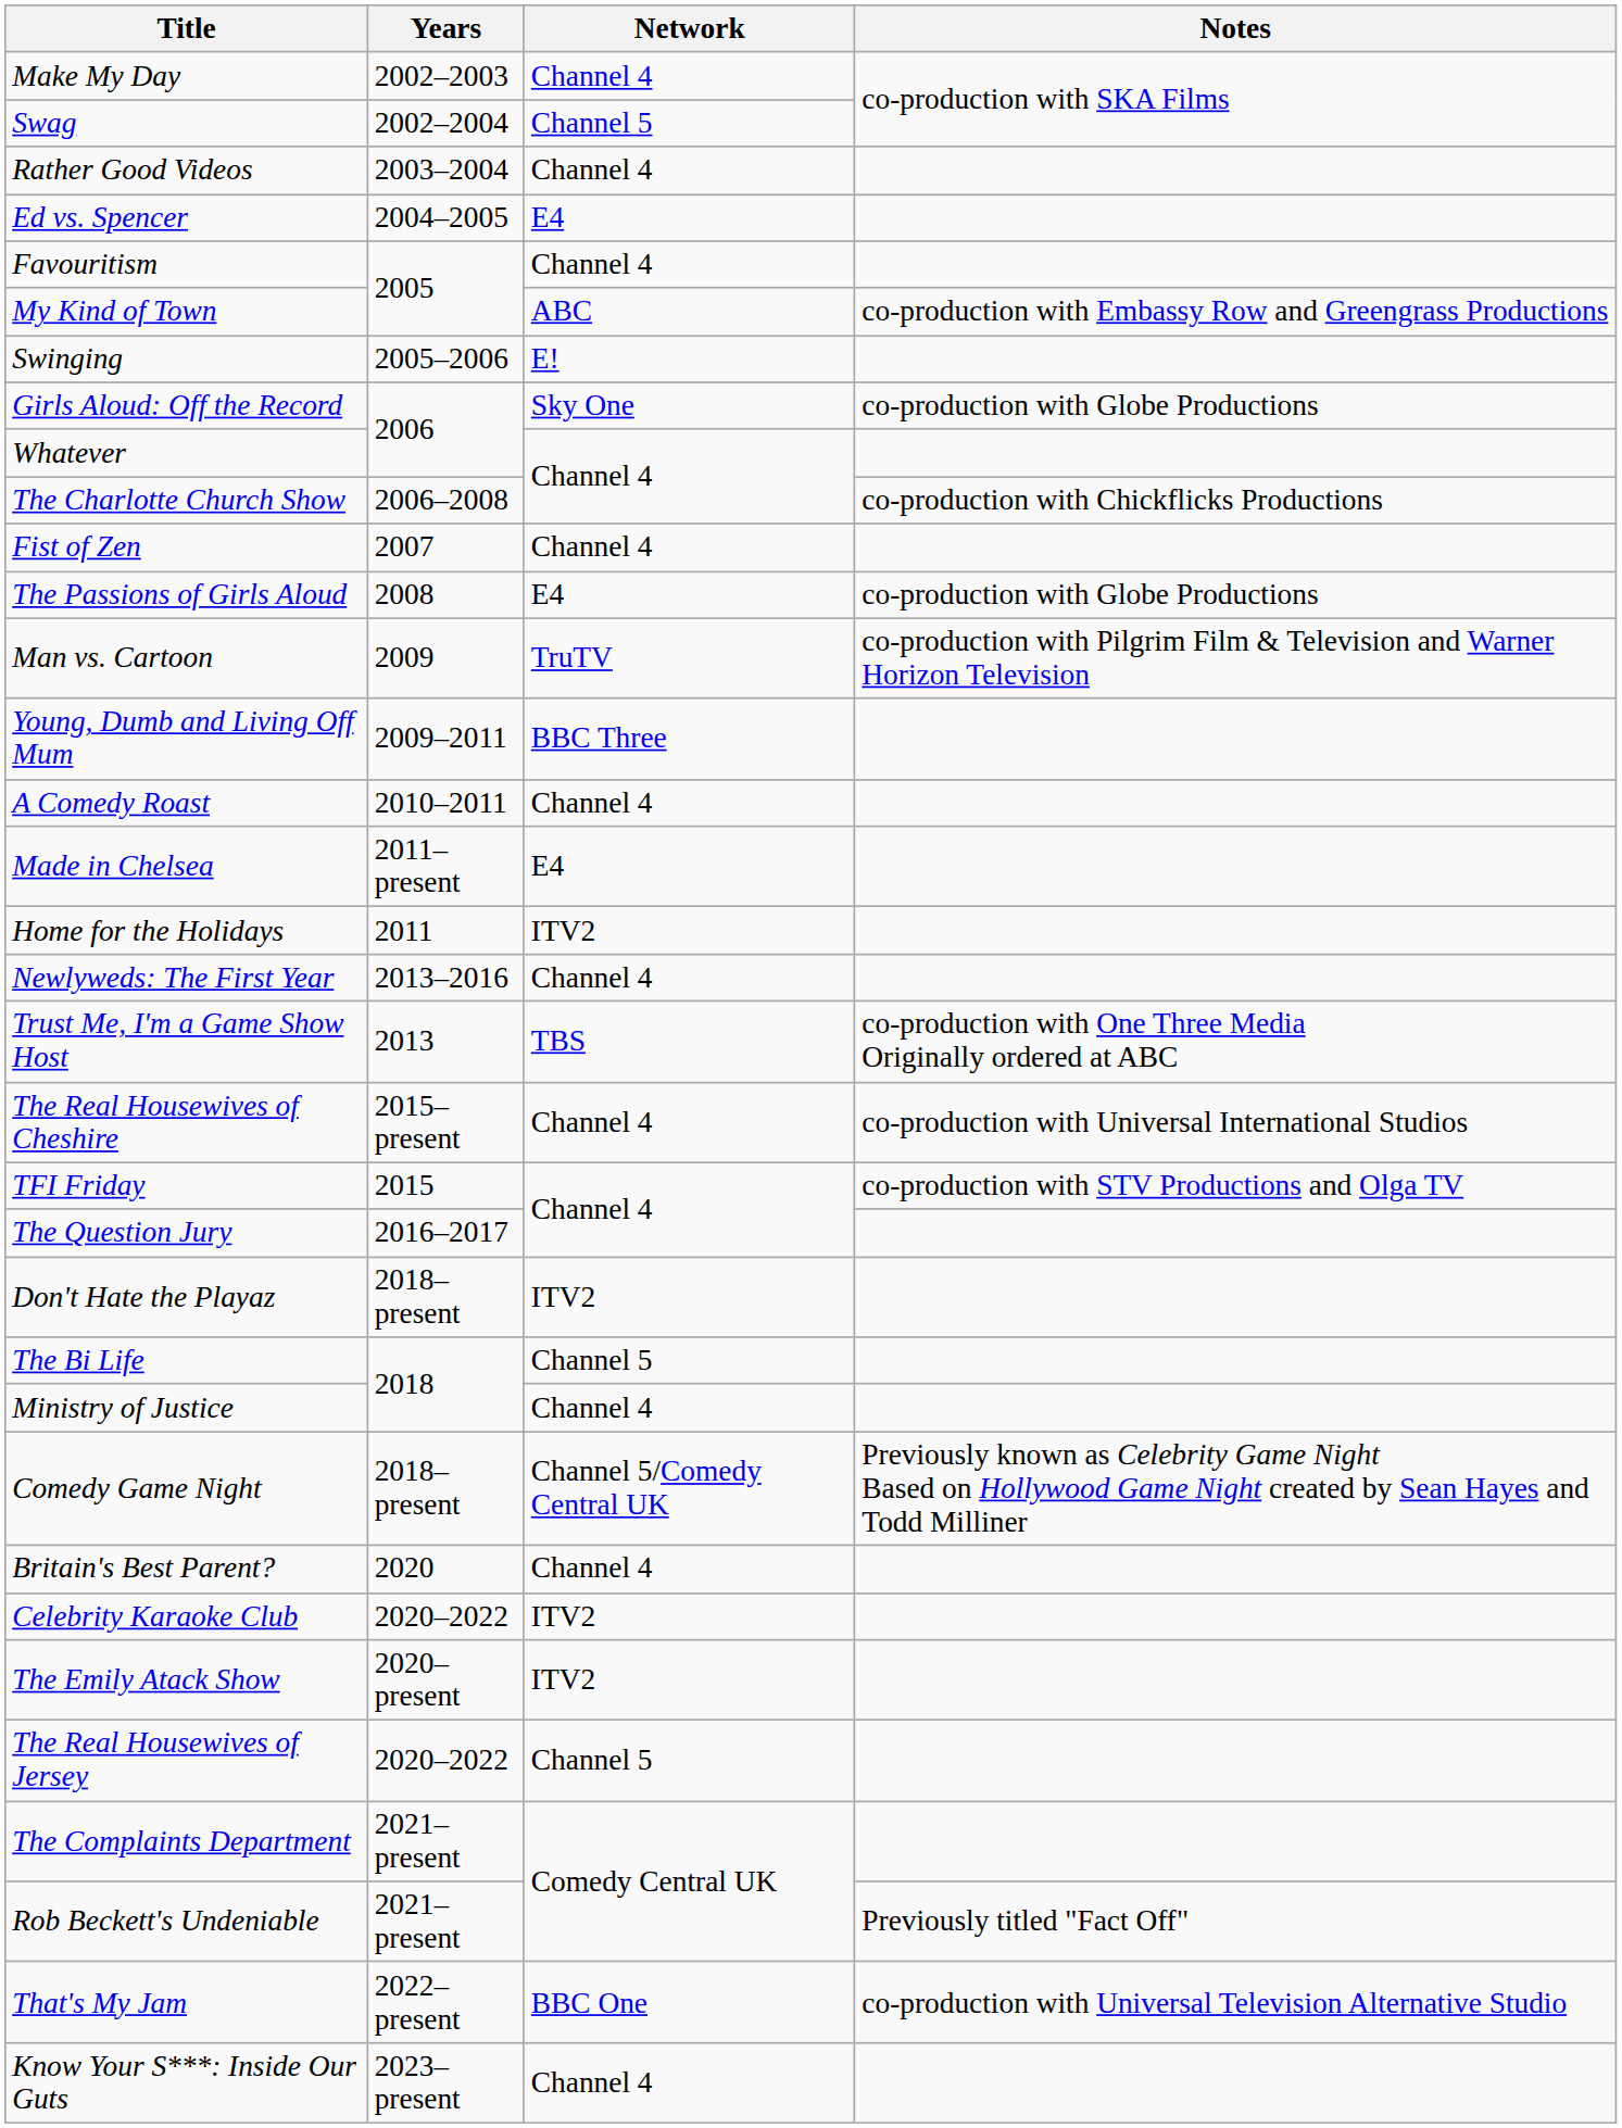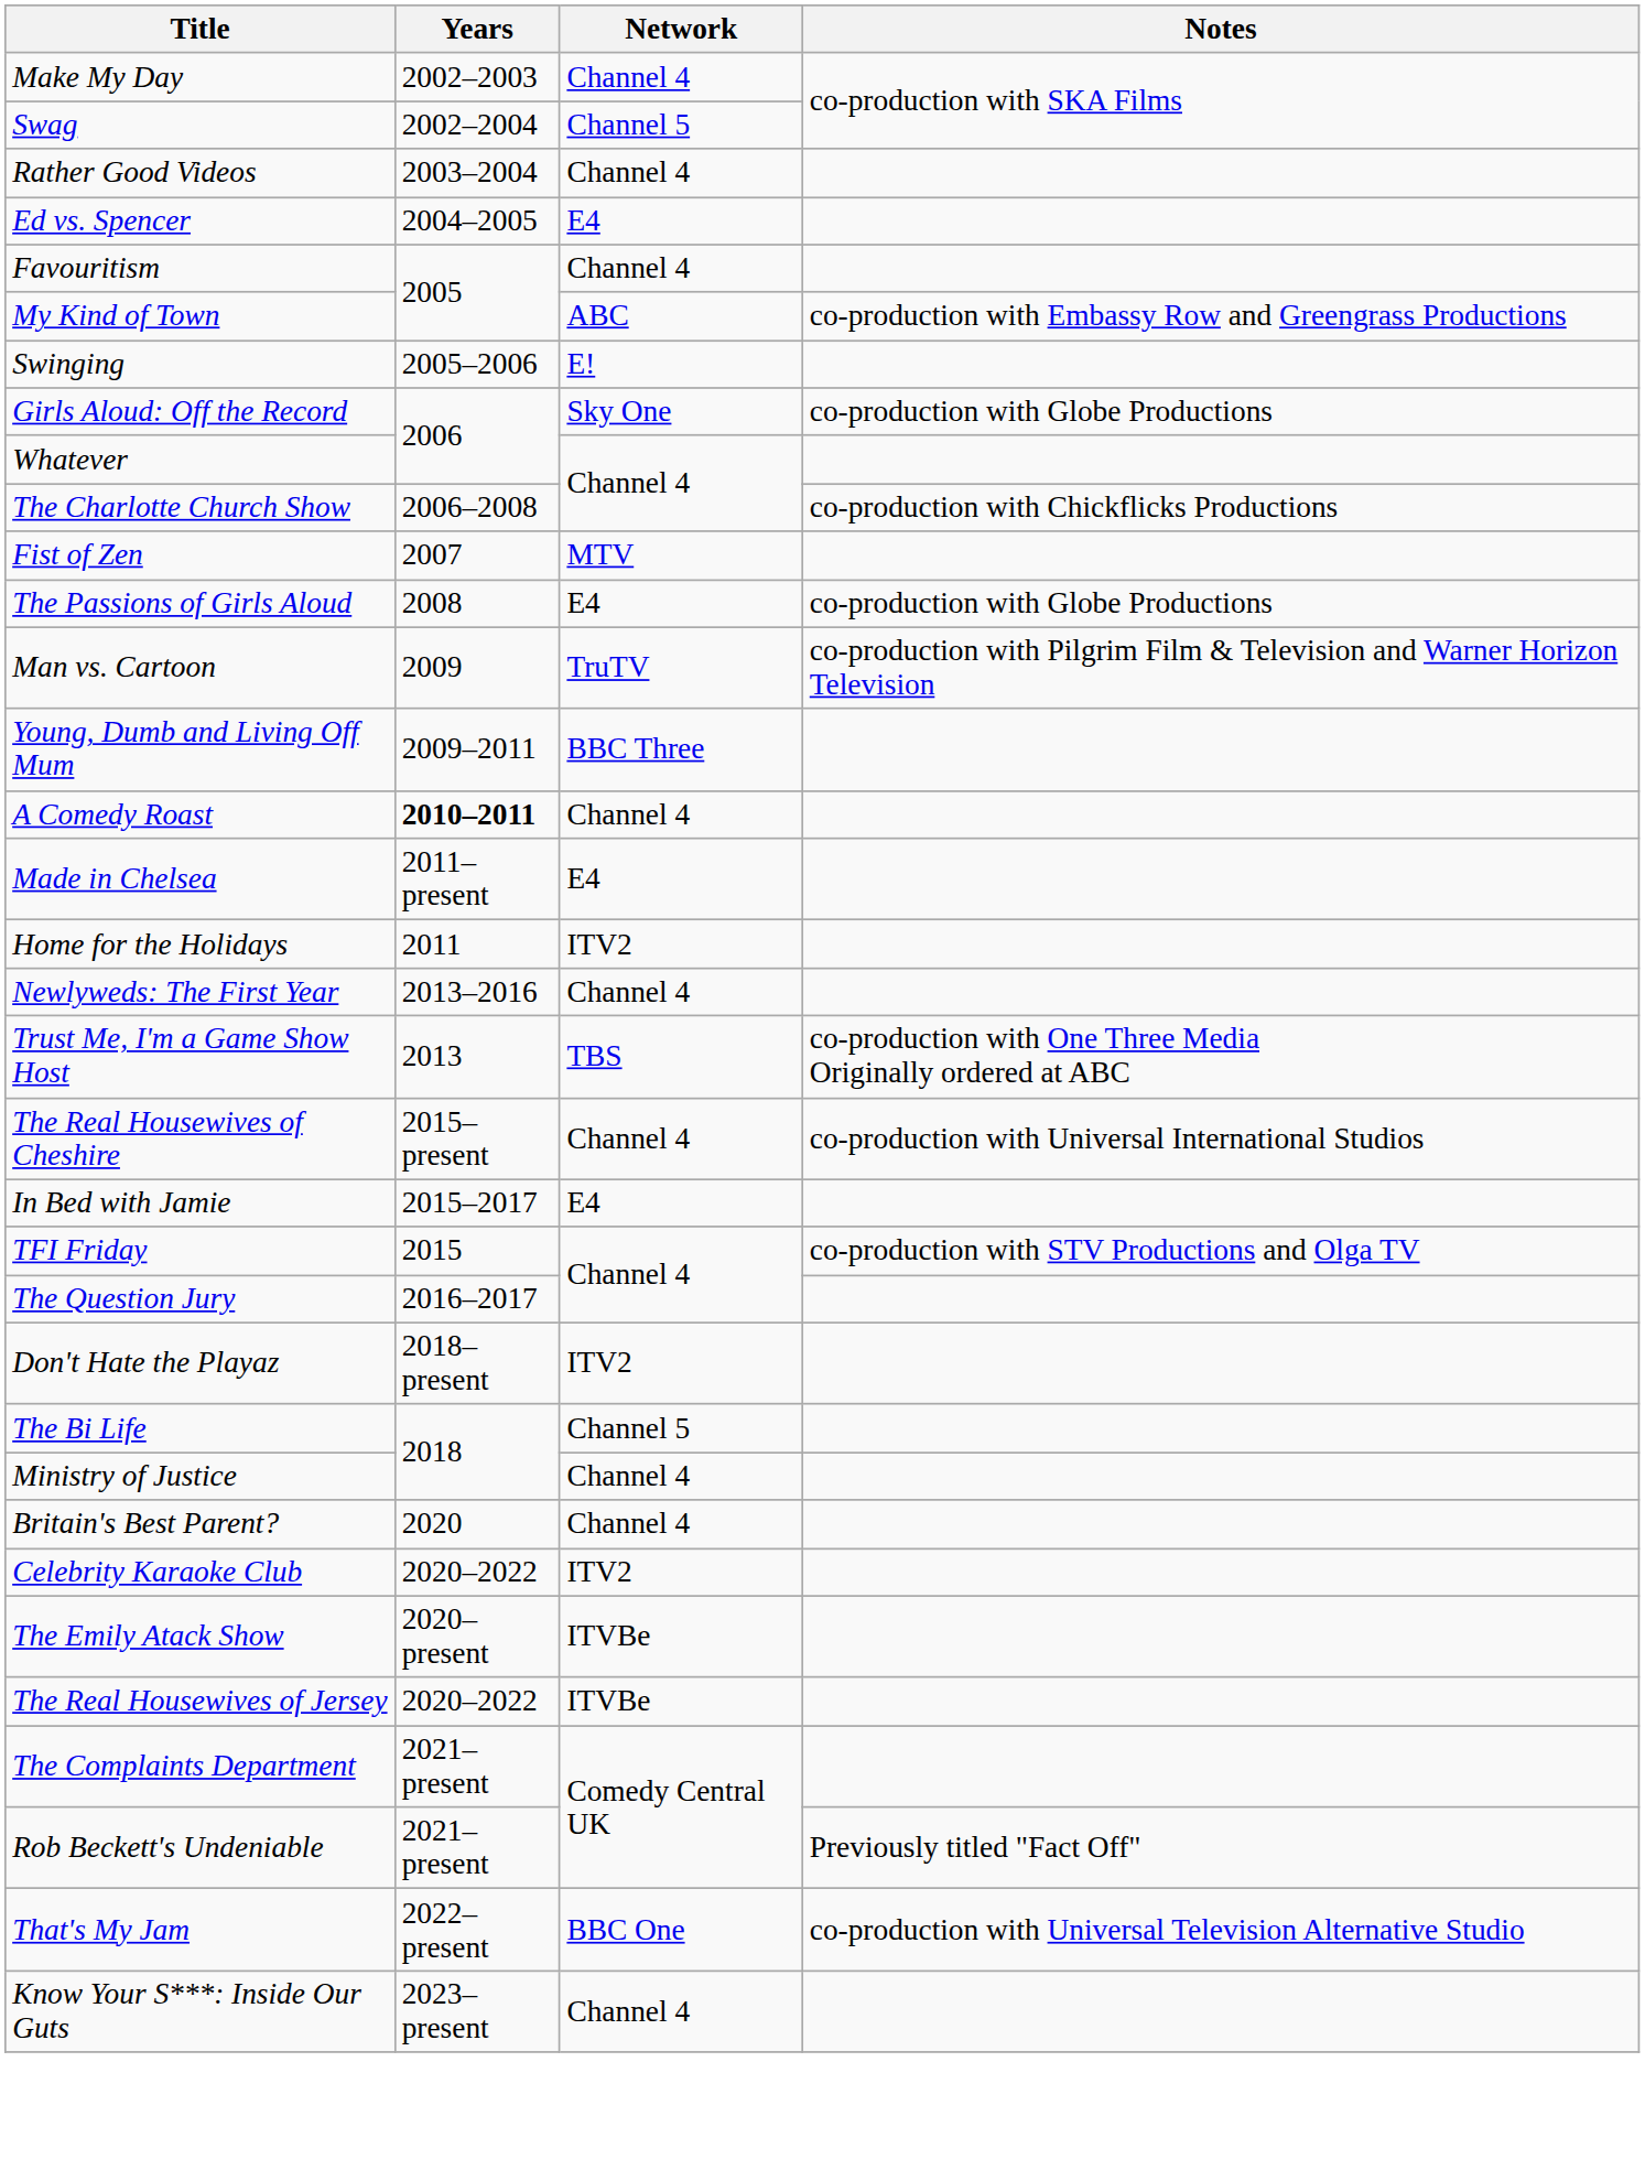 <table class="wikitable sortable">
 <tr>
 <th>Title</th>
 <th>Years</th>
 <th>Network</th>
 <th>Notes</th>
 </tr>
 <tr>
 <td><em>Make My Day</em></td>
 <td>2002–2003</td>
 <td><a href='#'>Channel 4</a></td>
 <td rowspan="2">co-production with <a href='#'>SKA Films</a></td>
 </tr>
 <tr>
 <td><em><a href='#'>Swag</a></em></td>
 <td>2002–2004</td>
 <td><a href='#'>Channel 5</a></td>
 </tr>
 <tr>
 <td><em>Rather Good Videos</em></td>
 <td>2003–2004</td>
 <td>Channel 4</td>
 <td></td>
 </tr>
 <tr>
 <td><em><a href='#'>Ed vs. Spencer</a></em></td>
 <td>2004–2005</td>
 <td><a href='#'>E4</a></td>
 <td></td>
 </tr>
 <tr>
 <td><em>Favouritism</em></td>
 <td rowspan="2">2005</td>
 <td>Channel 4</td>
 <td></td>
 </tr>
 <tr>
 <td><em><a href='#'>My Kind of Town</a></em></td>
 <td><a href='#'>ABC</a></td>
 <td>co-production with <a href='#'>Embassy Row</a> and <a href='#'>Greengrass Productions</a></td>
 </tr>
 <tr>
 <td><em>Swinging</em></td>
 <td>2005–2006</td>
 <td><a href='#'>E!</a></td>
 <td></td>
 </tr>
 <tr>
 <td><em><a href='#'>Girls Aloud: Off the Record</a></em></td>
 <td rowspan="2">2006</td>
 <td><a href='#'>Sky One</a></td>
 <td>co-production with Globe Productions</td>
 </tr>
 <tr>
 <td><em>Whatever</em></td>
 <td rowspan="2">Channel 4</td>
 </tr>
 <tr>
 <td><em><a href='#'>The Charlotte Church Show</a></em></td>
 <td>2006–2008</td>
 <td>co-production with Chickflicks Productions</td>
 </tr>
 <tr>
 <td><em><a href='#'>Fist of Zen</a></em></td>
 <td>2007</td>
-<td>Channel 4</td>
+<td><a href='#'>MTV</a></td>
 <td></td>
 </tr>
 <tr>
 <td><em><a href='#'>The Passions of Girls Aloud</a></em></td>
 <td>2008</td>
 <td>E4</td>
 <td>co-production with Globe Productions</td>
 </tr>
 <tr>
 <td><em>Man vs. Cartoon</em></td>
 <td>2009</td>
 <td><a href='#'>TruTV</a></td>
 <td>co-production with Pilgrim Film & Television and <a href='#'>Warner Horizon Television</a></td>
 </tr>
 <tr>
 <td><em><a href='#'>Young, Dumb and Living Off Mum</a></em></td>
 <td>2009–2011</td>
 <td><a href='#'>BBC Three</a></td>
 <td></td>
 </tr>
 <tr>
 <td><em><a href='#'>A Comedy Roast</a></em></td>
-<td>2010–2011</td>
+<td><strong>2010–2011</strong></td>
 <td>Channel 4</td>
 <td></td>
 </tr>
 <tr>
 <td><em><a href='#'>Made in Chelsea</a></em></td>
 <td>2011–present</td>
 <td>E4</td>
 <td></td>
 </tr>
 <tr>
 <td><em>Home for the Holidays</em></td>
 <td>2011</td>
 <td>ITV2</td>
 <td></td>
 </tr>
 <tr>
 <td><em><a href='#'>Newlyweds: The First Year</a></em></td>
 <td>2013–2016</td>
 <td>Channel 4</td>
 <td></td>
 </tr>
 <tr>
 <td><em><a href='#'>Trust Me, I'm a Game Show Host</a></em></td>
 <td>2013</td>
 <td><a href='#'>TBS</a></td>
 <td>co-production with <a href='#'>One Three Media</a><br>Originally ordered at ABC</td>
 </tr>
 <tr>
 <td><em><a href='#'>The Real Housewives of Cheshire</a></em></td>
 <td>2015–present</td>
 <td>Channel 4</td>
 <td>co-production with Universal International Studios</td>
 </tr>
 <tr>
+<td><em>In Bed with Jamie</em></td>
+<td>2015–2017</td>
+<td>E4</td>
+<td></td>
+</tr>
+<tr>
 <td><em><a href='#'>TFI Friday</a></em></td>
 <td>2015</td>
 <td rowspan="2">Channel 4</td>
 <td>co-production with <a href='#'>STV Productions</a> and <a href='#'>Olga TV</a></td>
 </tr>
 <tr>
 <td><em><a href='#'>The Question Jury</a></em></td>
 <td>2016–2017</td>
 <td></td>
 </tr>
 <tr>
 <td><em>Don't Hate the Playaz</em></td>
 <td>2018–present</td>
 <td>ITV2</td>
 <td></td>
 </tr>
 <tr>
 <td><em><a href='#'>The Bi Life</a></em></td>
 <td rowspan="2">2018</td>
 <td>Channel 5</td>
 <td></td>
 </tr>
 <tr>
 <td><em>Ministry of Justice</em></td>
 <td>Channel 4</td>
 <td></td>
 </tr>
 <tr>
-<td><em>Comedy Game Night</em></td>
-<td>2018–present</td>
-<td>Channel 5/<a href='#'>Comedy Central UK</a></td>
-<td>Previously known as <em>Celebrity Game Night</em><br>Based on <em><a href='#'>Hollywood Game Night</a></em> created by <a href='#'>Sean Hayes</a> and Todd Milliner</td>
-</tr>
-<tr>
 <td><em>Britain's Best Parent?</em></td>
 <td>2020</td>
 <td>Channel 4</td>
 <td></td>
 </tr>
 <tr>
 <td><em><a href='#'>Celebrity Karaoke Club</a></em></td>
 <td>2020–2022</td>
 <td>ITV2</td>
 <td></td>
 </tr>
 <tr>
 <td><em><a href='#'>The Emily Atack Show</a></em></td>
 <td>2020–present</td>
-<td>ITV2</td>
+<td>ITVBe</td>
 <td></td>
 </tr>
 <tr>
 <td><em><a href='#'>The Real Housewives of Jersey</a></em></td>
 <td>2020–2022</td>
-<td>Channel 5</td>
+<td>ITVBe</td>
 <td></td>
 </tr>
 <tr>
 <td><em><a href='#'>The Complaints Department</a></em></td>
 <td>2021–present</td>
 <td rowspan="2">Comedy Central UK</td>
 </tr>
 <tr>
 <td><em>Rob Beckett's Undeniable</em></td>
 <td>2021–present</td>
 <td>Previously titled "Fact Off"</td>
 </tr>
 <tr>
 <td><em><a href='#'>That's My Jam</a></em></td>
 <td>2022–present</td>
 <td><a href='#'>BBC One</a></td>
 <td>co-production with <a href='#'>Universal Television Alternative Studio</a></td>
 </tr>
 <tr>
 <td><em>Know Your S***: Inside Our Guts</em></td>
 <td>2023–present</td>
 <td>Channel 4</td>
 <td></td>
 </tr>
 </table>
